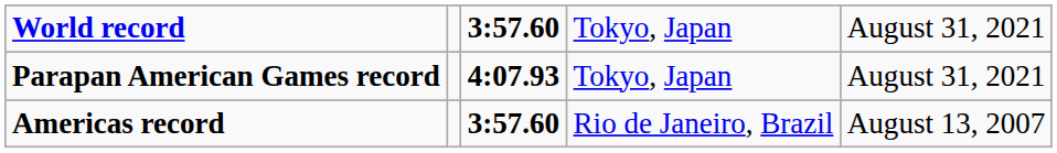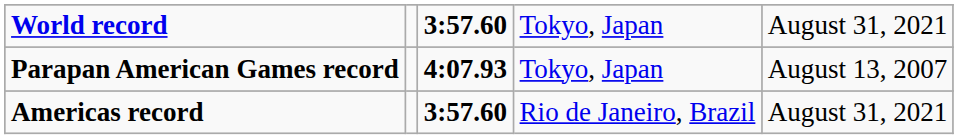 <table class="wikitable">
 <tr>
 <td><strong><a href='#'>World record</a></strong></td>
 <td></td>
 <td><strong>3:57.60</strong></td>
 <td><a href='#'>Tokyo</a>, <a href='#'>Japan</a></td>
 <td>August 31, 2021</td>
 </tr>
 <tr>
 <td><strong>Parapan American Games record</strong></td>
 <td></td>
 <td><strong>4:07.93</strong></td>
 <td><a href='#'>Tokyo</a>, <a href='#'>Japan</a></td>
-<td>August 31, 2021</td>
+<td>August 13, 2007</td>
 </tr>
 <tr>
 <td><strong>Americas record</strong></td>
 <td></td>
 <td><strong>3:57.60</strong></td>
 <td><a href='#'>Rio de Janeiro</a>, <a href='#'>Brazil</a></td>
-<td>August 13, 2007</td>
+<td>August 31, 2021</td>
 </tr>
 </table>
